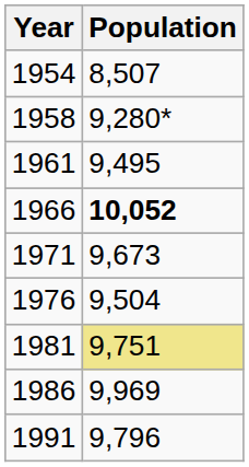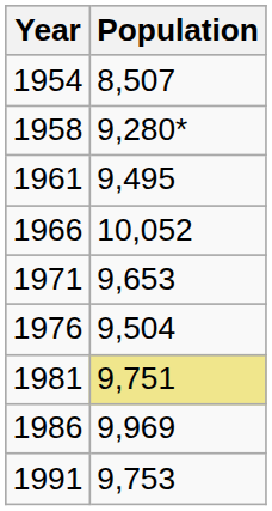 <table class="wikitable">
 <tr>
 <th>Year</th>
 <th>Population</th>
 </tr>
 <tr>
 <td>1954</td>
 <td>8,507</td>
 </tr>
 <tr>
 <td>1958</td>
 <td>9,280*</td>
 </tr>
 <tr>
 <td>1961</td>
 <td>9,495</td>
 </tr>
 <tr>
 <td>1966</td>
-<td><strong>10,052</strong></td>
+<td>10,052</td>
 </tr>
 <tr>
 <td>1971</td>
-<td>9,673</td>
+<td>9,653</td>
 </tr>
 <tr>
 <td>1976</td>
 <td>9,504</td>
 </tr>
 <tr>
 <td>1981</td>
 <td style="background: khaki;">9,751</td>
 </tr>
 <tr>
 <td>1986</td>
 <td>9,969</td>
 </tr>
 <tr>
 <td>1991</td>
-<td>9,796</td>
+<td>9,753</td>
 </tr>
 </table>
